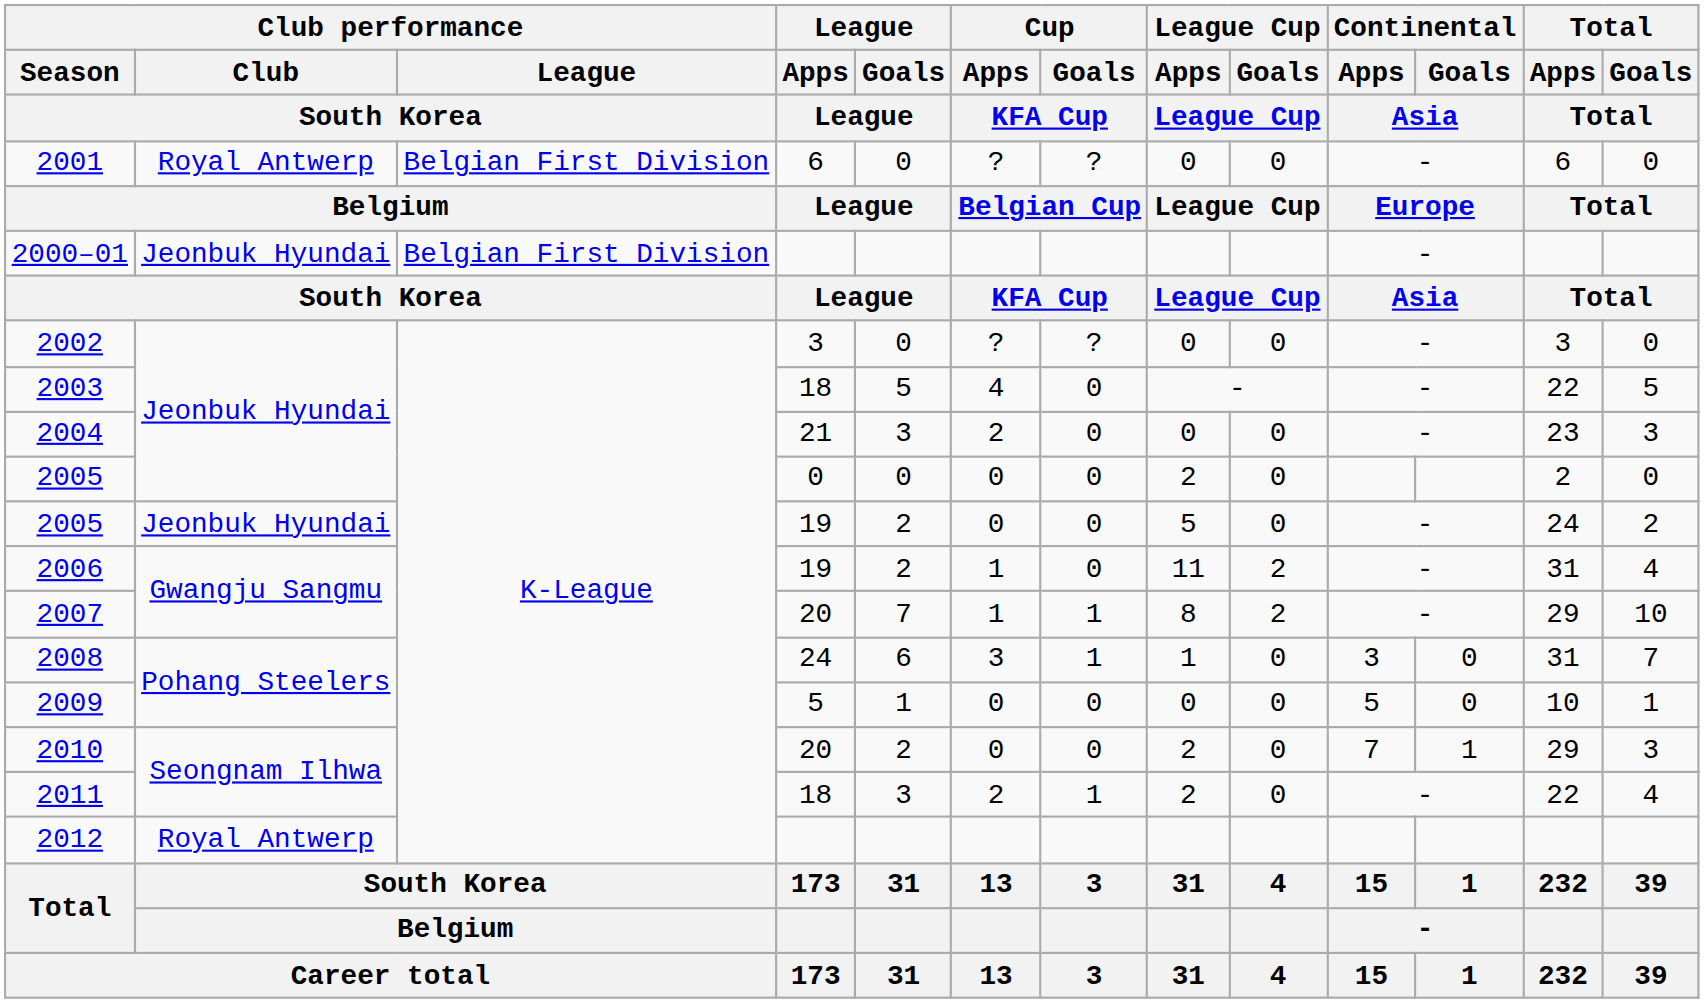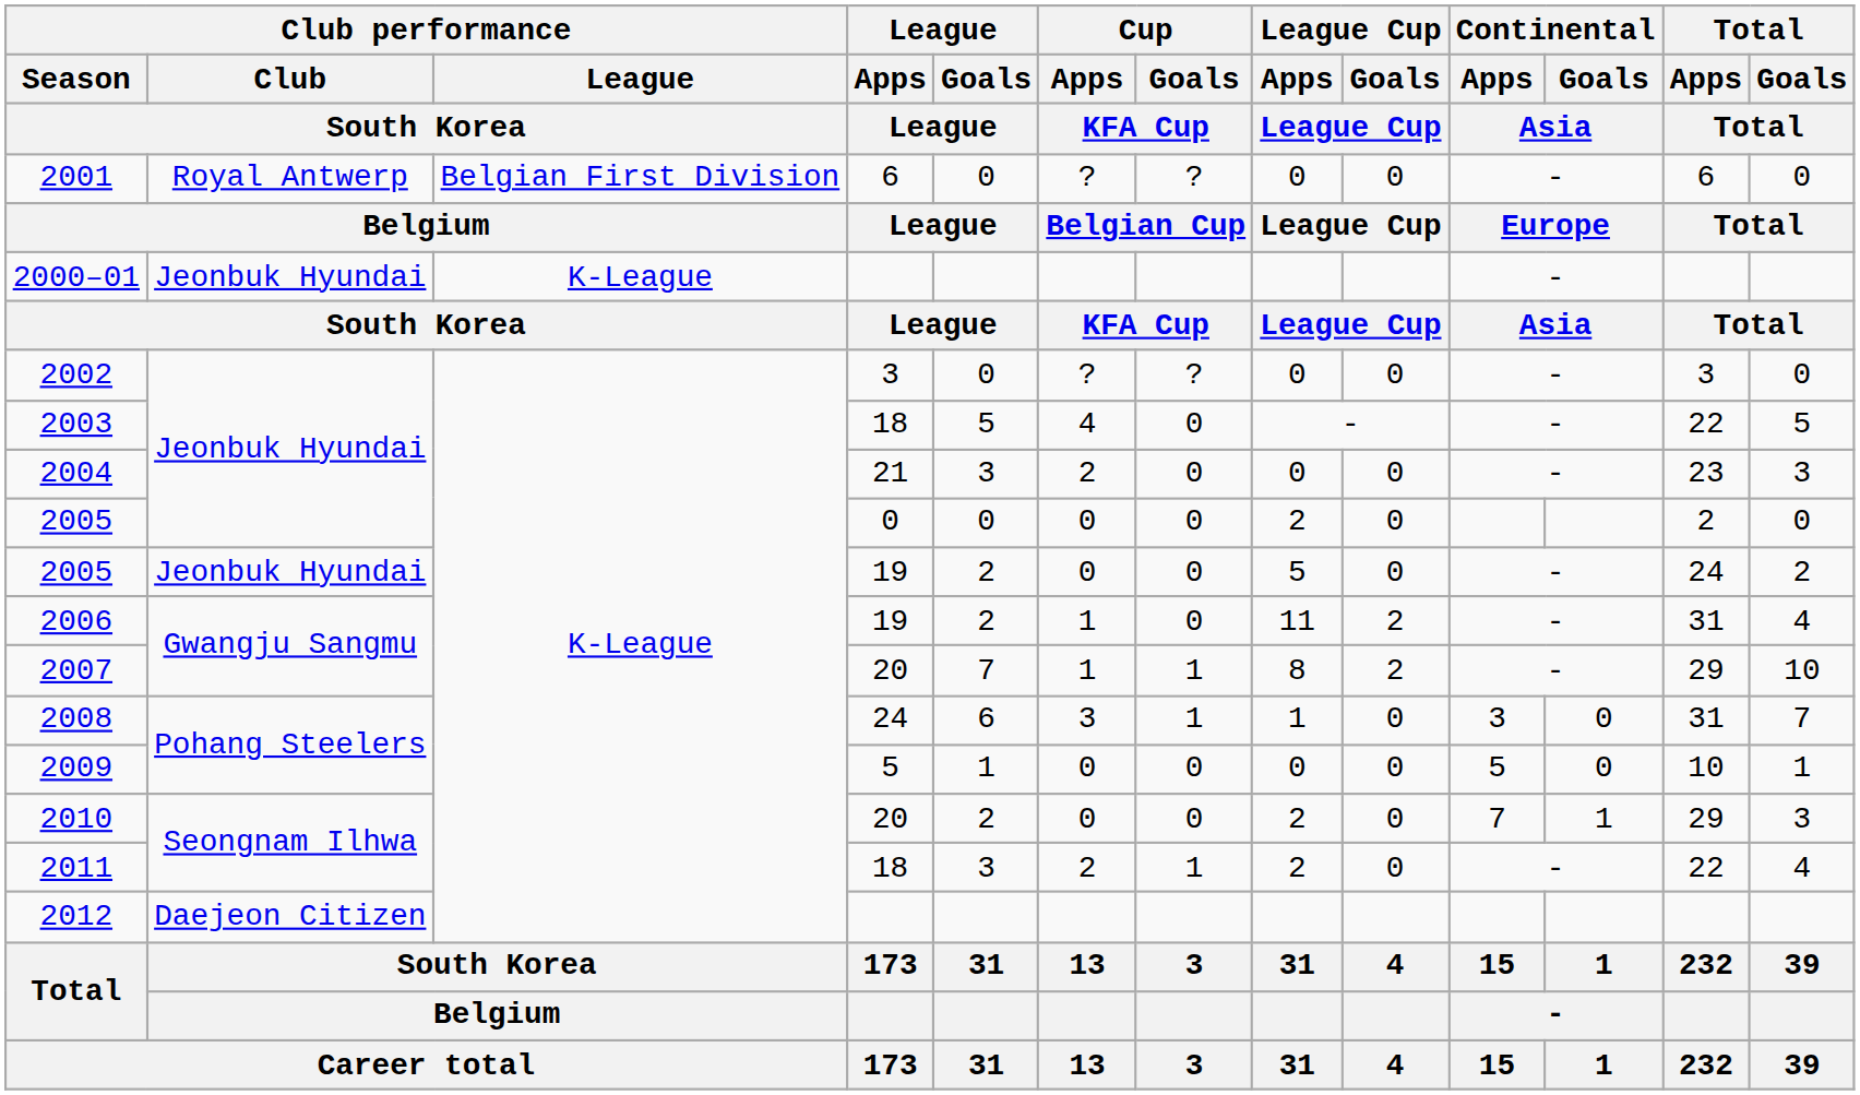 <table class="wikitable" style="text-align:center">
 <tr>
 <th colspan=3>Club performance</th>
 <th colspan=2>League</th>
 <th colspan=2>Cup</th>
 <th colspan=2>League Cup</th>
 <th colspan=2>Continental</th>
 <th colspan=2>Total</th>
 </tr>
 <tr>
 <th>Season</th>
 <th>Club</th>
 <th>League</th>
 <th>Apps</th>
 <th>Goals</th>
 <th>Apps</th>
 <th>Goals</th>
 <th>Apps</th>
 <th>Goals</th>
 <th>Apps</th>
 <th>Goals</th>
 <th>Apps</th>
 <th>Goals</th>
 </tr>
 <tr>
 <th colspan=3>South Korea</th>
 <th colspan=2>League</th>
 <th colspan=2><a href='#'>KFA Cup</a></th>
 <th colspan=2><a href='#'>League Cup</a></th>
 <th colspan=2><a href='#'>Asia</a></th>
 <th colspan=2>Total</th>
 </tr>
 <tr>
 <td><a href='#'>2001</a></td>
 <td rowspan="1"><a href='#'>Royal Antwerp</a></td>
 <td rowspan="1"><a href='#'>Belgian First Division</a></td>
 <td>6</td>
 <td>0</td>
 <td>?</td>
 <td>?</td>
 <td>0</td>
 <td>0</td>
 <td colspan="2">-</td>
 <td>6</td>
 <td>0</td>
 </tr>
 <tr>
 <th colspan=3>Belgium</th>
 <th colspan=2>League</th>
 <th colspan=2><a href='#'>Belgian Cup</a></th>
 <th colspan=2>League Cup</th>
 <th colspan=2><a href='#'>Europe</a></th>
 <th colspan=2>Total</th>
 </tr>
 <tr>
 <td><a href='#'>2000–01</a></td>
 <td rowspan="1"><a href='#'>Jeonbuk Hyundai</a></td>
-<td rowspan="1"><a href='#'>Belgian First Division</a></td>
+<td rowspan="1"><a href='#'>K-League</a></td>
 <td></td>
 <td></td>
 <td></td>
 <td></td>
 <td></td>
 <td></td>
 <td colspan="2">-</td>
 <td></td>
 <td></td>
 </tr>
 <tr>
 <th colspan=3>South Korea</th>
 <th colspan=2>League</th>
 <th colspan=2><a href='#'>KFA Cup</a></th>
 <th colspan=2><a href='#'>League Cup</a></th>
 <th colspan=2><a href='#'>Asia</a></th>
 <th colspan=2>Total</th>
 </tr>
 <tr>
 <td><a href='#'>2002</a></td>
 <td rowspan="4"><a href='#'>Jeonbuk Hyundai</a></td>
 <td rowspan="12"><a href='#'>K-League</a></td>
 <td>3</td>
 <td>0</td>
 <td>?</td>
 <td>?</td>
 <td>0</td>
 <td>0</td>
 <td colspan="2">-</td>
 <td>3</td>
 <td>0</td>
 </tr>
 <tr>
 <td><a href='#'>2003</a></td>
 <td>18</td>
 <td>5</td>
 <td>4</td>
 <td>0</td>
 <td colspan="2">-</td>
 <td colspan="2">-</td>
 <td>22</td>
 <td>5</td>
 </tr>
 <tr>
 <td><a href='#'>2004</a></td>
 <td>21</td>
 <td>3</td>
 <td>2</td>
 <td>0</td>
 <td>0</td>
 <td>0</td>
 <td colspan="2">-</td>
 <td>23</td>
 <td>3</td>
 </tr>
 <tr>
 <td><a href='#'>2005</a></td>
 <td>0</td>
 <td>0</td>
 <td>0</td>
 <td>0</td>
 <td>2</td>
 <td>0</td>
 <td></td>
 <td></td>
 <td>2</td>
 <td>0</td>
 </tr>
 <tr>
 <td><a href='#'>2005</a></td>
 <td rowspan="1"><a href='#'>Jeonbuk Hyundai</a></td>
 <td>19</td>
 <td>2</td>
 <td>0</td>
 <td>0</td>
 <td>5</td>
 <td>0</td>
 <td colspan="2">-</td>
 <td>24</td>
 <td>2</td>
 </tr>
 <tr>
 <td><a href='#'>2006</a></td>
 <td rowspan="2"><a href='#'>Gwangju Sangmu</a></td>
 <td>19</td>
 <td>2</td>
 <td>1</td>
 <td>0</td>
 <td>11</td>
 <td>2</td>
 <td colspan="2">-</td>
 <td>31</td>
 <td>4</td>
 </tr>
 <tr>
 <td><a href='#'>2007</a></td>
 <td>20</td>
 <td>7</td>
 <td>1</td>
 <td>1</td>
 <td>8</td>
 <td>2</td>
 <td colspan="2">-</td>
 <td>29</td>
 <td>10</td>
 </tr>
 <tr>
 <td><a href='#'>2008</a></td>
 <td rowspan="2"><a href='#'>Pohang Steelers</a></td>
 <td>24</td>
 <td>6</td>
 <td>3</td>
 <td>1</td>
 <td>1</td>
 <td>0</td>
 <td>3</td>
 <td>0</td>
 <td>31</td>
 <td>7</td>
 </tr>
 <tr>
 <td><a href='#'>2009</a></td>
 <td>5</td>
 <td>1</td>
 <td>0</td>
 <td>0</td>
 <td>0</td>
 <td>0</td>
 <td>5</td>
 <td>0</td>
 <td>10</td>
 <td>1</td>
 </tr>
 <tr>
 <td><a href='#'>2010</a></td>
 <td rowspan="2"><a href='#'>Seongnam Ilhwa</a></td>
 <td>20</td>
 <td>2</td>
 <td>0</td>
 <td>0</td>
 <td>2</td>
 <td>0</td>
 <td>7</td>
 <td>1</td>
 <td>29</td>
 <td>3</td>
 </tr>
 <tr>
 <td><a href='#'>2011</a></td>
 <td>18</td>
 <td>3</td>
 <td>2</td>
 <td>1</td>
 <td>2</td>
 <td>0</td>
 <td colspan="2">-</td>
 <td>22</td>
 <td>4</td>
 </tr>
 <tr>
 <td><a href='#'>2012</a></td>
-<td rowspan="1"><a href='#'>Royal Antwerp</a></td>
+<td rowspan="1"><a href='#'>Daejeon Citizen</a></td>
 <td></td>
 <td></td>
 <td></td>
 <td></td>
 <td></td>
 <td></td>
 <td></td>
 <td></td>
 <td></td>
 <td></td>
 </tr>
 <tr>
 <th rowspan=2>Total</th>
 <th colspan=2>South Korea</th>
 <th>173</th>
 <th>31</th>
 <th>13</th>
 <th>3</th>
 <th>31</th>
 <th>4</th>
 <th>15</th>
 <th>1</th>
 <th>232</th>
 <th>39</th>
 </tr>
 <tr>
 <th colspan=2>Belgium</th>
 <th></th>
 <th></th>
 <th></th>
 <th></th>
 <th></th>
 <th></th>
 <th colspan="2">-</th>
 <th></th>
 <th></th>
 </tr>
 <tr>
 <th colspan=3>Career total</th>
 <th>173</th>
 <th>31</th>
 <th>13</th>
 <th>3</th>
 <th>31</th>
 <th>4</th>
 <th>15</th>
 <th>1</th>
 <th>232</th>
 <th>39</th>
 </tr>
 </table>
